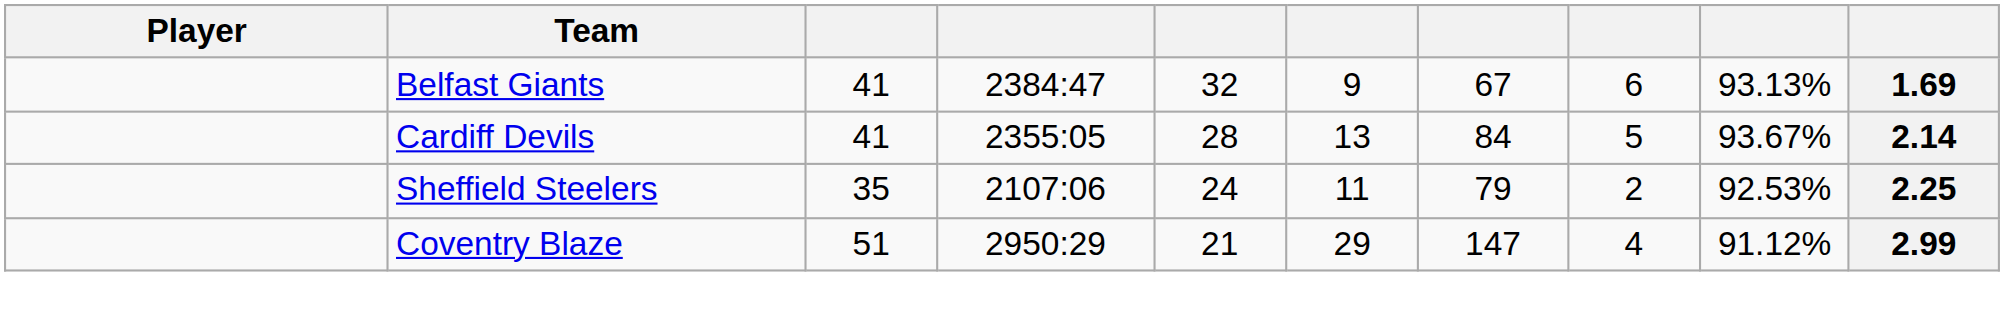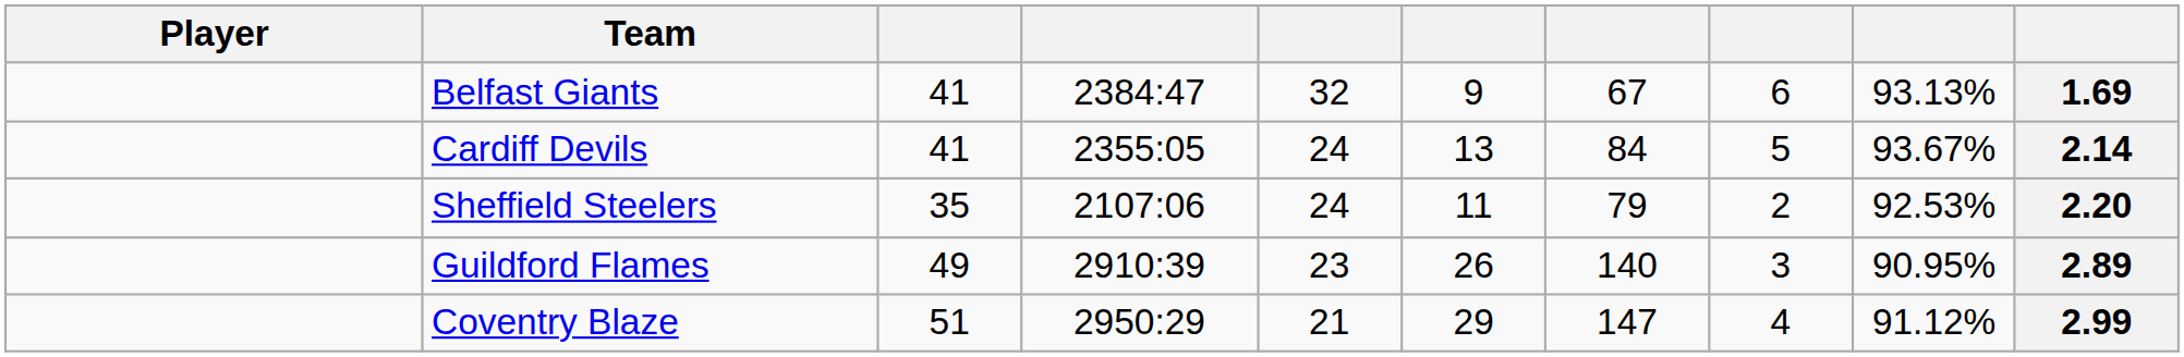 <table class="wikitable sortable" style="text-align: center">
 <tr>
 <th style="width: 11em;">Player</th>
 <th style="width: 12em;">Team</th>
 <th style="width: 3.5em;"></th>
 <th style="width: 6em;"></th>
 <th style="width: 3.5em;"></th>
 <th style="width: 3.5em;"></th>
 <th style="width: 4em;"></th>
 <th style="width: 3.5em;"></th>
 <th style="width: 4em;"></th>
 <th style="width: 4em;"></th>
 </tr>
 <tr>
 <td style="text-align:left;"> </td>
 <td style="text-align:left;"><a href='#'>Belfast Giants</a></td>
 <td>41</td>
 <td>2384:47</td>
 <td>32</td>
 <td>9</td>
 <td>67</td>
 <td>6</td>
 <td>93.13%</td>
 <th>1.69</th>
 </tr>
 <tr>
 <td style="text-align:left;"> </td>
 <td style="text-align:left;"><a href='#'>Cardiff Devils</a></td>
 <td>41</td>
 <td>2355:05</td>
-<td>28</td>
+<td>24</td>
 <td>13</td>
 <td>84</td>
 <td>5</td>
 <td>93.67%</td>
 <th>2.14</th>
 </tr>
 <tr>
 <td style="text-align:left;"> </td>
 <td style="text-align:left;"><a href='#'>Sheffield Steelers</a></td>
 <td>35</td>
 <td>2107:06</td>
 <td>24</td>
 <td>11</td>
 <td>79</td>
 <td>2</td>
 <td>92.53%</td>
-<th>2.25</th>
+<th>2.20</th>
+</tr>
+<tr>
+<td style="text-align:left;"> </td>
+<td style="text-align:left;"><a href='#'>Guildford Flames</a></td>
+<td>49</td>
+<td>2910:39</td>
+<td>23</td>
+<td>26</td>
+<td>140</td>
+<td>3</td>
+<td>90.95%</td>
+<th>2.89</th>
 </tr>
 <tr>
 <td style="text-align:left;"> </td>
 <td style="text-align:left;"><a href='#'>Coventry Blaze</a></td>
 <td>51</td>
 <td>2950:29</td>
 <td>21</td>
 <td>29</td>
 <td>147</td>
 <td>4</td>
 <td>91.12%</td>
 <th>2.99</th>
 </tr>
 </table>
